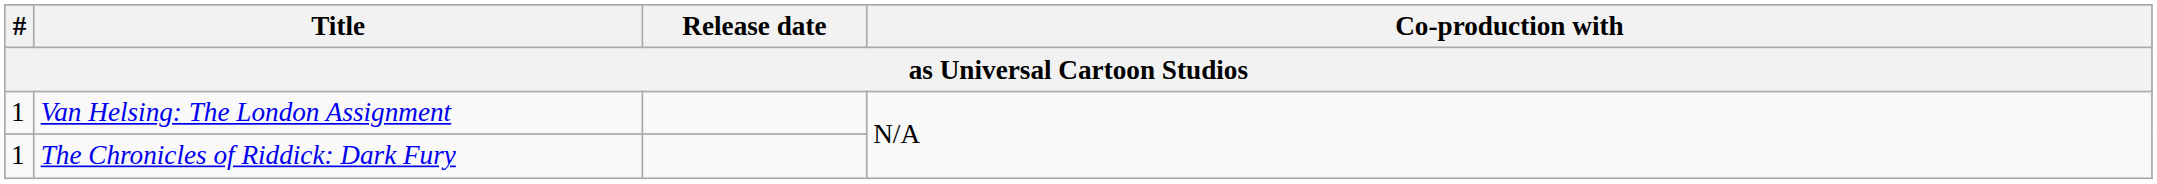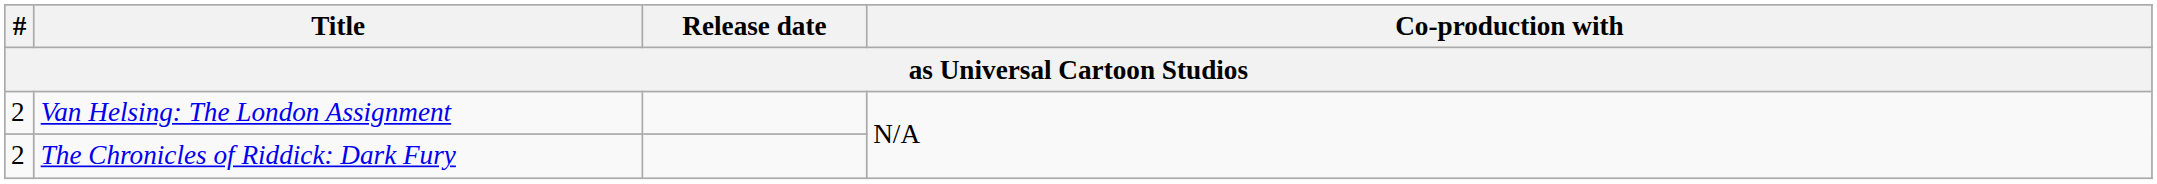 <table class="wikitable sortable" style="width:100%;">
 <tr>
 <th style="width:10px;">#</th>
 <th style="width:350px;">Title</th>
 <th style="width:125px;">Release date</th>
 <th>Co-production with</th>
 </tr>
 <tr>
 <th colspan="5" style="background-color:#white;">as Universal Cartoon Studios</th>
 </tr>
 <tr>
-<td style="text-align:left;">1</td>
+<td style="text-align:left;">2</td>
 <td><em><a href='#'>Van Helsing: The London Assignment</a></em></td>
 <td></td>
 <td rowspan="2">N/A</td>
 </tr>
 <tr>
-<td style="text-align:left;">1</td>
+<td style="text-align:left;">2</td>
 <td><em><a href='#'>The Chronicles of Riddick: Dark Fury</a></em></td>
 <td></td>
 </tr>
 </table>
